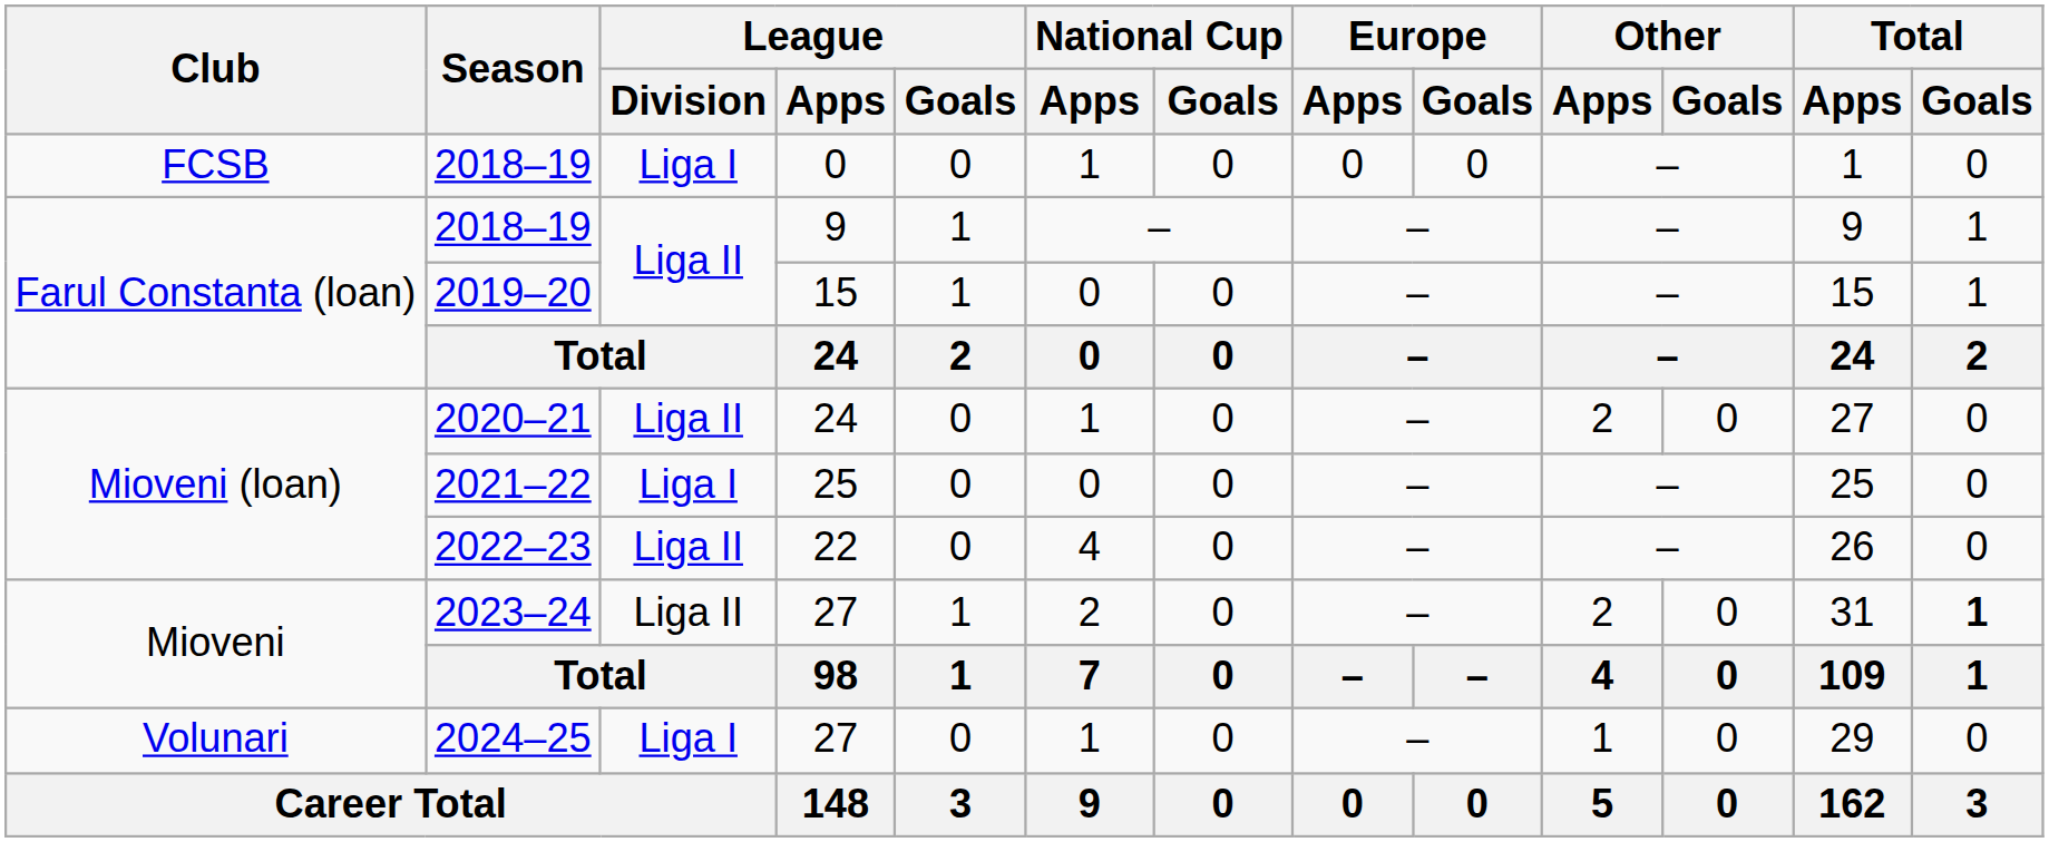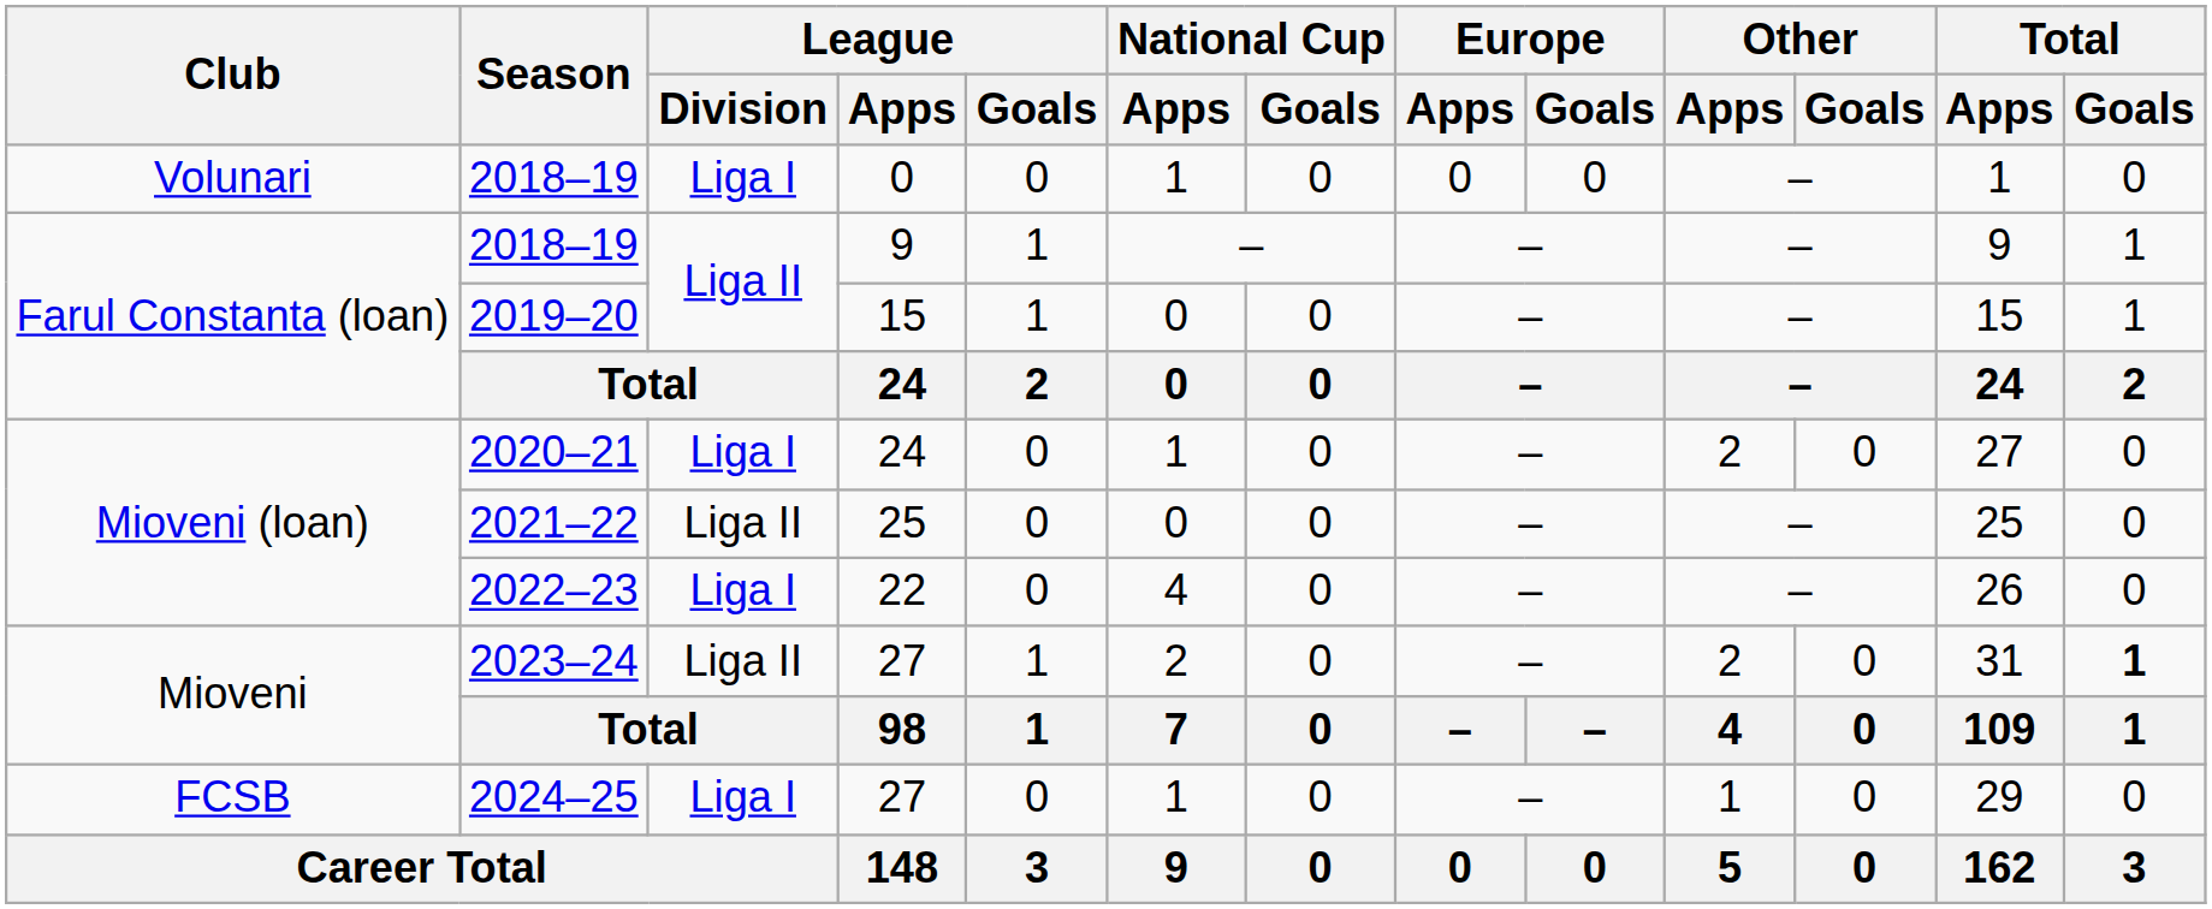 <table class=wikitable style=text-align:center>
 <tr>
 <th rowspan=2>Club</th>
 <th rowspan=2>Season</th>
 <th colspan=3>League</th>
 <th colspan=2>National Cup</th>
 <th colspan=2>Europe</th>
 <th colspan=2>Other</th>
 <th colspan=2>Total</th>
 </tr>
 <tr>
 <th>Division</th>
 <th>Apps</th>
 <th>Goals</th>
 <th>Apps</th>
 <th>Goals</th>
 <th>Apps</th>
 <th>Goals</th>
 <th>Apps</th>
 <th>Goals</th>
 <th>Apps</th>
 <th>Goals</th>
 </tr>
 <tr>
-<td><a href='#'>FCSB</a></td>
+<td><a href='#'>Volunari</a></td>
 <td><a href='#'>2018–19</a></td>
 <td rowspan="1"><a href='#'>Liga I</a></td>
 <td>0</td>
 <td>0</td>
 <td>1</td>
 <td>0</td>
 <td>0</td>
 <td>0</td>
 <td colspan="2">–</td>
 <td>1</td>
 <td>0</td>
 </tr>
 <tr>
 <td rowspan="3"><a href='#'>Farul Constanta</a> (loan)</td>
 <td><a href='#'>2018–19</a></td>
 <td rowspan="2"><a href='#'>Liga II</a></td>
 <td>9</td>
 <td>1</td>
 <td colspan="2">–</td>
 <td colspan="2">–</td>
 <td colspan="2">–</td>
 <td>9</td>
 <td>1</td>
 </tr>
 <tr>
 <td><a href='#'>2019–20</a></td>
 <td>15</td>
 <td>1</td>
 <td>0</td>
 <td>0</td>
 <td colspan="2">–</td>
 <td colspan="2">–</td>
 <td>15</td>
 <td>1</td>
 </tr>
 <tr>
 <th colspan="2">Total</th>
 <th>24</th>
 <th>2</th>
 <th>0</th>
 <th>0</th>
 <th colspan="2">–</th>
 <th colspan="2">–</th>
 <th>24</th>
 <th>2</th>
 </tr>
 <tr>
 <td rowspan="3"><a href='#'>Mioveni</a> (loan)</td>
 <td><a href='#'>2020–21</a></td>
-<td rowspan="1"><a href='#'>Liga II</a></td>
+<td rowspan="1"><a href='#'>Liga I</a></td>
 <td>24</td>
 <td>0</td>
 <td>1</td>
 <td>0</td>
 <td colspan="2">–</td>
 <td>2</td>
 <td>0</td>
 <td>27</td>
 <td>0</td>
 </tr>
 <tr>
 <td><a href='#'>2021–22</a></td>
-<td rowspan="1"><a href='#'>Liga I</a></td>
+<td rowspan="1">Liga II</td>
 <td>25</td>
 <td>0</td>
 <td>0</td>
 <td>0</td>
 <td colspan="2">–</td>
 <td colspan="2">–</td>
 <td>25</td>
 <td>0</td>
 </tr>
 <tr>
 <td><a href='#'>2022–23</a></td>
-<td rowspan="1"><a href='#'>Liga II</a></td>
+<td rowspan="1"><a href='#'>Liga I</a></td>
 <td>22</td>
 <td>0</td>
 <td>4</td>
 <td>0</td>
 <td colspan="2">–</td>
 <td colspan="2">–</td>
 <td>26</td>
 <td>0</td>
 </tr>
 <tr>
 <td rowspan="2">Mioveni</td>
 <td><a href='#'>2023–24</a></td>
 <td rowspan="1">Liga II</td>
 <td>27</td>
 <td>1</td>
 <td>2</td>
 <td>0</td>
 <td colspan="2">–</td>
 <td>2</td>
 <td>0</td>
 <td>31</td>
 <td><strong>1</strong></td>
 </tr>
 <tr>
 <th colspan="2">Total</th>
 <th>98</th>
 <th>1</th>
 <th>7</th>
 <th>0</th>
 <th>–</th>
 <th>–</th>
 <th>4</th>
 <th>0</th>
 <th>109</th>
 <th>1</th>
 </tr>
 <tr>
-<td><a href='#'>Volunari</a></td>
+<td><a href='#'>FCSB</a></td>
 <td><a href='#'>2024–25</a></td>
 <td rowspan="1"><a href='#'>Liga I</a></td>
 <td>27</td>
 <td>0</td>
 <td>1</td>
 <td>0</td>
 <td colspan="2">–</td>
 <td>1</td>
 <td>0</td>
 <td>29</td>
 <td>0</td>
 </tr>
 <tr>
 <th colspan="3">Career Total</th>
 <th>148</th>
 <th>3</th>
 <th>9</th>
 <th>0</th>
 <th>0</th>
 <th>0</th>
 <th>5</th>
 <th>0</th>
 <th>162</th>
 <th>3</th>
 </tr>
 </table>
